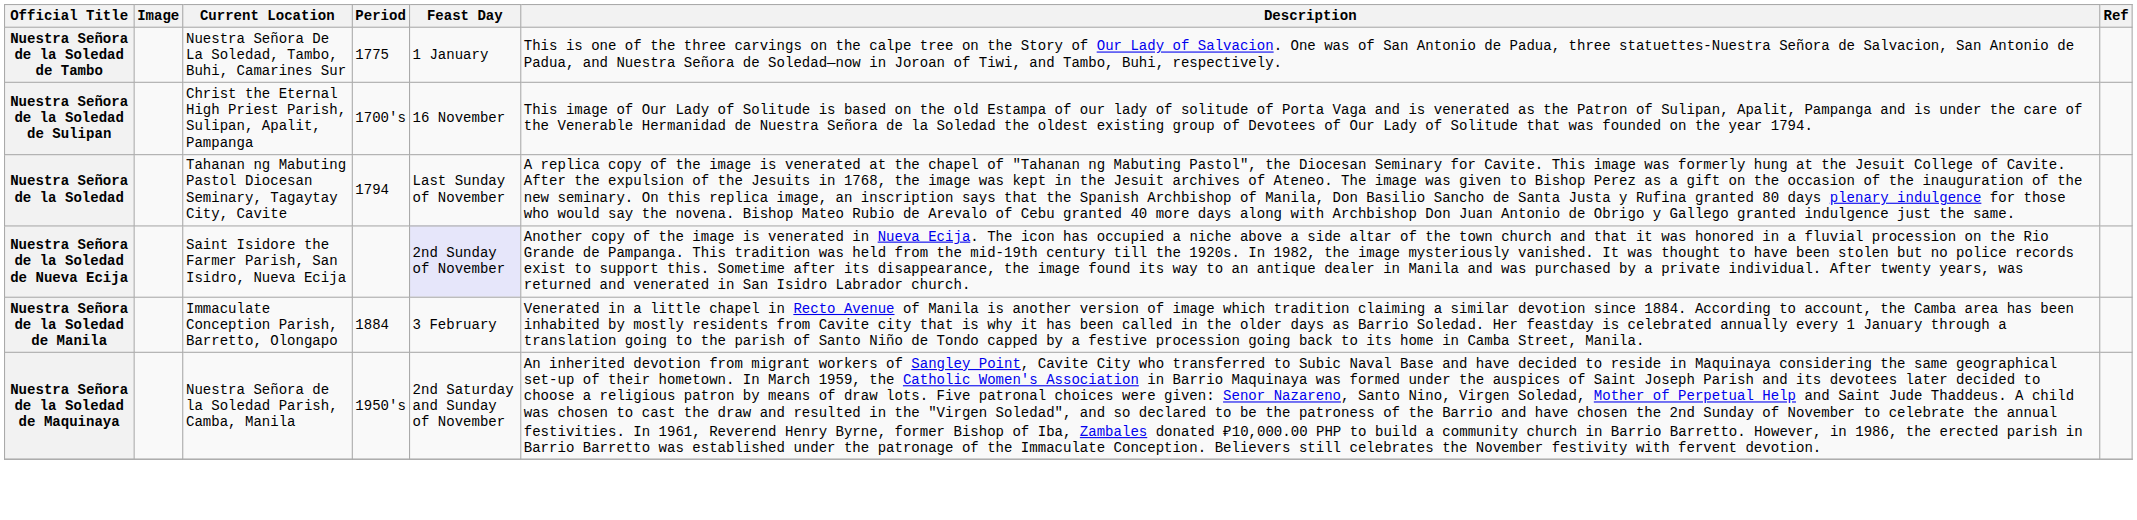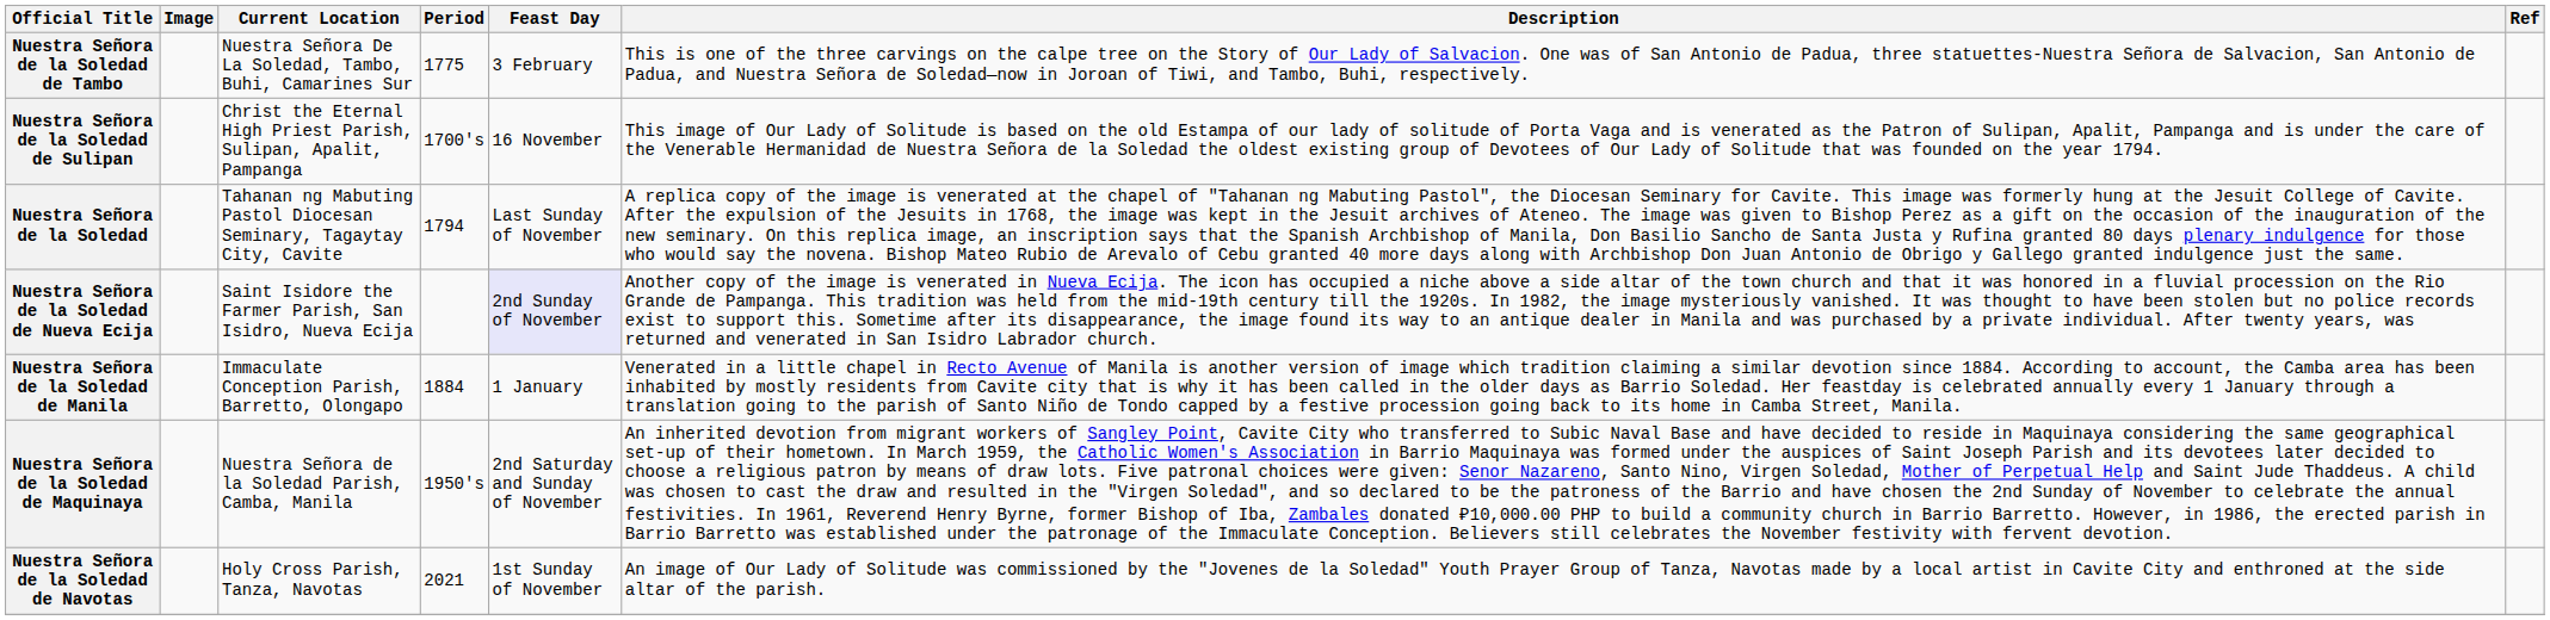 <table class="wikitable sortable plainrowheaders">
 <tr>
 <th>Official Title</th>
 <th class="unsortable">Image</th>
 <th>Current Location</th>
 <th>Period</th>
 <th>Feast Day</th>
 <th class="unsortable">Description</th>
 <th>Ref</th>
 </tr>
 <tr>
 <th scope="row">Nuestra Señora de la Soledad de Tambo</th>
 <td></td>
 <td>Nuestra Señora De La Soledad, Tambo, Buhi, Camarines Sur</td>
 <td>1775</td>
-<td>1 January</td>
+<td>3 February</td>
 <td>This is one of the three carvings on the calpe tree on the Story of <a href='#'>Our Lady of Salvacion</a>. One was of San Antonio de Padua, three statuettes-Nuestra Señora de Salvacion, San Antonio de Padua, and Nuestra Señora de Soledad—now in Joroan of Tiwi, and Tambo, Buhi, respectively.</td>
 <td></td>
 </tr>
 <tr>
 <th scope="row">Nuestra Señora de la Soledad de Sulipan</th>
 <td> </td>
 <td>Christ the Eternal High Priest Parish, Sulipan, Apalit, Pampanga</td>
 <td>1700's</td>
 <td>16 November</td>
 <td>This image of Our Lady of Solitude is based on the old Estampa of our lady of solitude of Porta Vaga and is venerated as the Patron of Sulipan, Apalit, Pampanga and is under the care of the Venerable Hermanidad de Nuestra Señora de la Soledad the oldest existing group of Devotees of Our Lady of Solitude that was founded on the year 1794.</td>
 <td></td>
 </tr>
 <tr>
 <th scope="row">Nuestra Señora de la Soledad</th>
 <td></td>
 <td>Tahanan ng Mabuting Pastol Diocesan Seminary, Tagaytay City, Cavite</td>
 <td>1794</td>
 <td>Last Sunday of November</td>
 <td>A replica copy of the image is venerated at the chapel of "Tahanan ng Mabuting Pastol", the Diocesan Seminary for Cavite. This image was formerly hung at the Jesuit College of Cavite. After the expulsion of the Jesuits in 1768, the image was kept in the Jesuit archives of Ateneo. The image was given to Bishop Perez as a gift on the occasion of the inauguration of the new seminary. On this replica image, an inscription says that the Spanish Archbishop of Manila, Don Basilio Sancho de Santa Justa y Rufina granted 80 days <a href='#'>plenary indulgence</a> for those who would say the novena. Bishop Mateo Rubio de Arevalo of Cebu granted 40 more days along with Archbishop Don Juan Antonio de Obrigo y Gallego granted indulgence just the same.</td>
 <td></td>
 </tr>
 <tr>
 <th scope="row">Nuestra Señora de la Soledad de Nueva Ecija</th>
 <td></td>
 <td>Saint Isidore the Farmer Parish, San Isidro, Nueva Ecija</td>
 <td></td>
 <td style="background: lavender;">2nd Sunday of November</td>
 <td>Another copy of the image is venerated in <a href='#'>Nueva Ecija</a>. The icon has occupied a niche above a side altar of the town church and that it was honored in a fluvial procession on the Rio Grande de Pampanga. This tradition was held from the mid-19th century till the 1920s. In 1982, the image mysteriously vanished. It was thought to have been stolen but no police records exist to support this. Sometime after its disappearance, the image found its way to an antique dealer in Manila and was purchased by a private individual. After twenty years, was returned and venerated in San Isidro Labrador church.</td>
 <td></td>
 </tr>
 <tr>
 <th scope="row">Nuestra Señora de la Soledad de Manila</th>
 <td></td>
 <td>Immaculate Conception Parish, Barretto, Olongapo</td>
 <td>1884</td>
-<td>3 February</td>
+<td>1 January</td>
 <td>Venerated in a little chapel in <a href='#'>Recto Avenue</a> of Manila is another version of image which tradition claiming a similar devotion since 1884. According to account, the Camba area has been inhabited by mostly residents from Cavite city that is why it has been called in the older days as Barrio Soledad. Her feastday is celebrated annually every 1 January through a translation going to the parish of Santo Niño de Tondo capped by a festive procession going back to its home in Camba Street, Manila.</td>
 <td></td>
 </tr>
 <tr>
 <th scope="row">Nuestra Señora de la Soledad de Maquinaya</th>
 <td></td>
 <td>Nuestra Señora de la Soledad Parish, Camba, Manila</td>
 <td>1950's</td>
 <td>2nd Saturday and Sunday of November</td>
 <td>An inherited devotion from migrant workers of <a href='#'>Sangley Point</a>, Cavite City who transferred to Subic Naval Base and have decided to reside in Maquinaya considering the same geographical set-up of their hometown. In March 1959, the <a href='#'>Catholic Women's Association</a> in Barrio Maquinaya was formed under the auspices of Saint Joseph Parish and its devotees later decided to choose a religious patron by means of draw lots. Five patronal choices were given: <a href='#'>Senor Nazareno</a>, Santo Nino, Virgen Soledad, <a href='#'>Mother of Perpetual Help</a> and Saint Jude Thaddeus. A child was chosen to cast the draw and resulted in the "Virgen Soledad", and so declared to be the patroness of the Barrio and have chosen the 2nd Sunday of November to celebrate the annual festivities. In 1961, Reverend Henry Byrne, former Bishop of Iba, <a href='#'>Zambales</a> donated ₽10,000.00 PHP to build a community church in Barrio Barretto. However, in 1986, the erected parish in Barrio Barretto was established under the patronage of the Immaculate Conception. Believers still celebrates the November festivity with fervent devotion.</td>
 <td></td>
 </tr>
 <tr>
+<th scope="row">Nuestra Señora de la Soledad de Navotas</th>
+<td></td>
+<td>Holy Cross Parish, Tanza, Navotas</td>
+<td>2021</td>
+<td>1st Sunday of November</td>
+<td>An image of Our Lady of Solitude was commissioned by the "Jovenes de la Soledad" Youth Prayer Group of Tanza, Navotas made by a local artist in Cavite City and enthroned at the side altar of the parish.</td>
+<td></td>
+</tr>
+<tr>
 </tr>
 </table>
